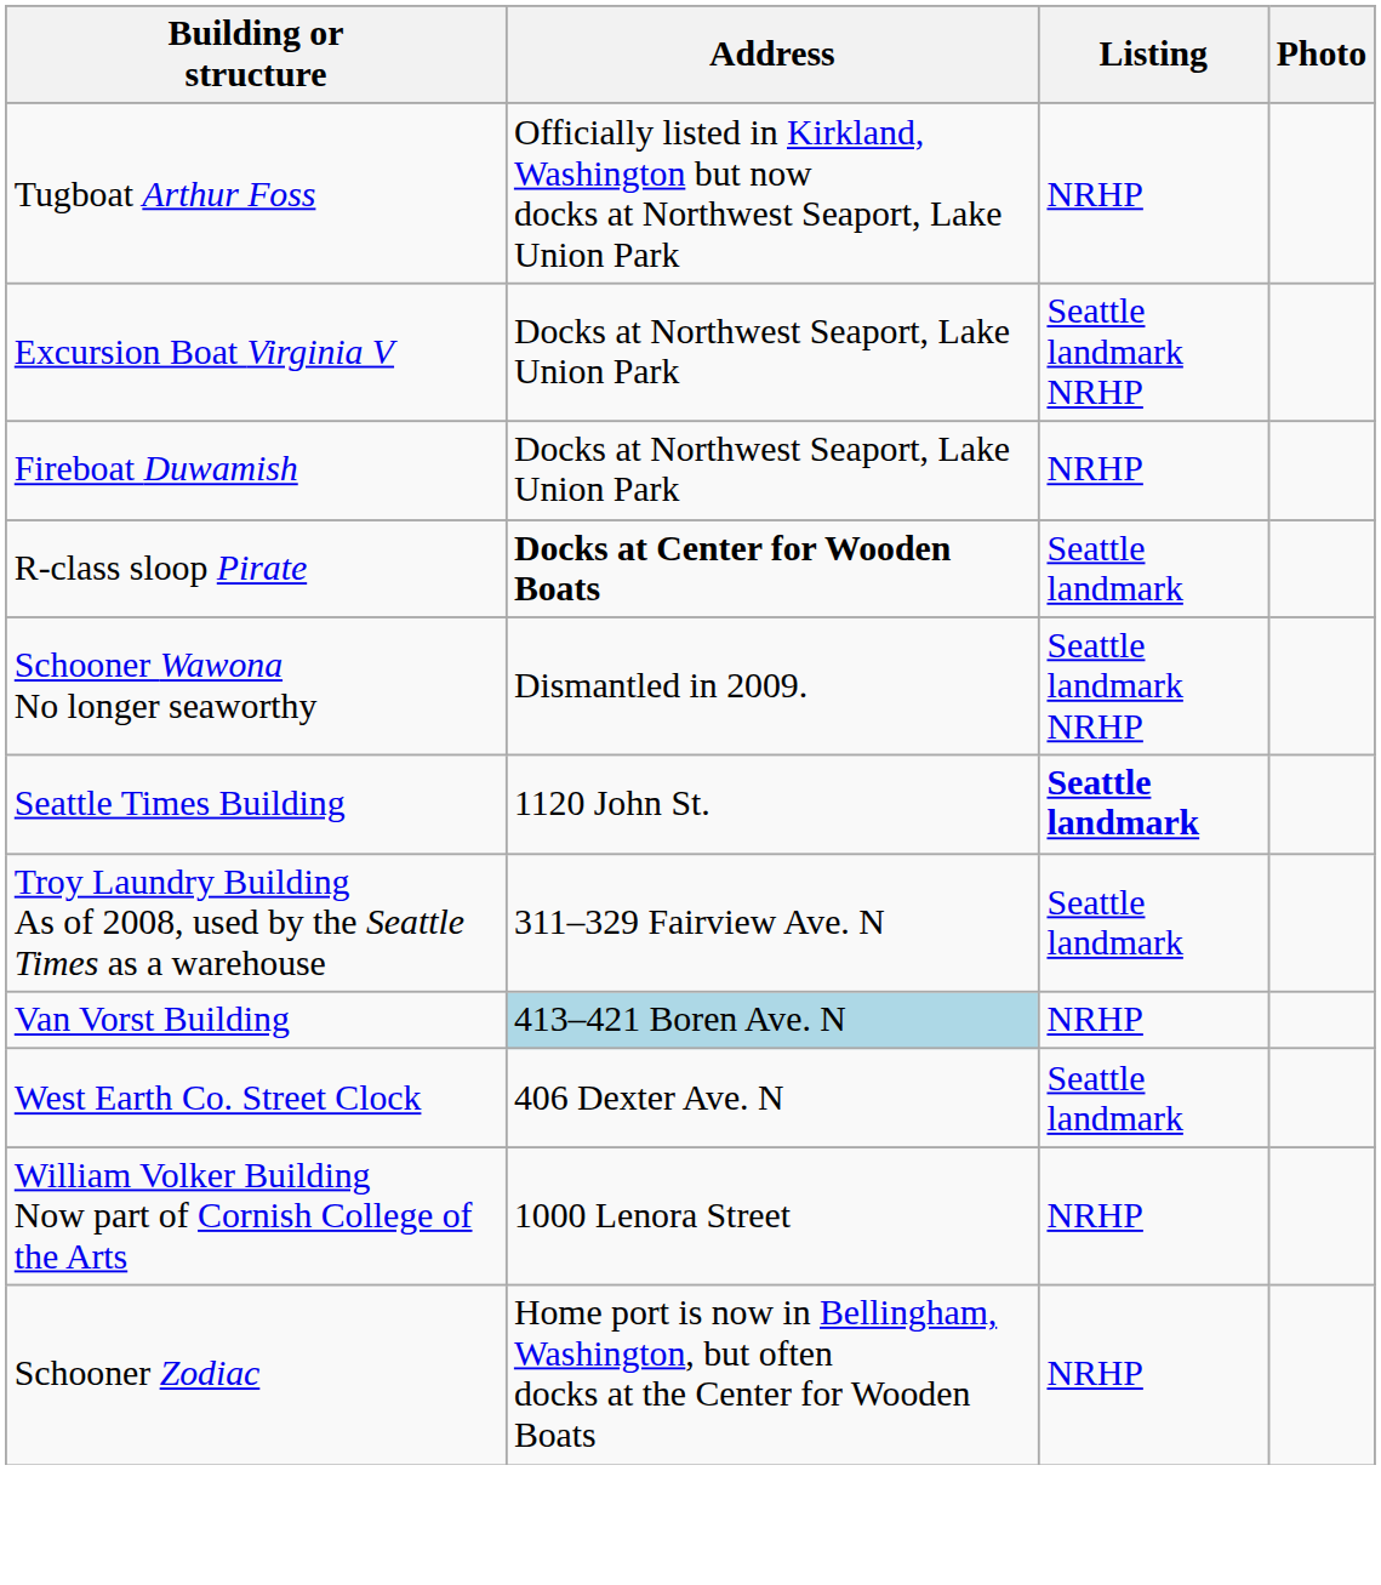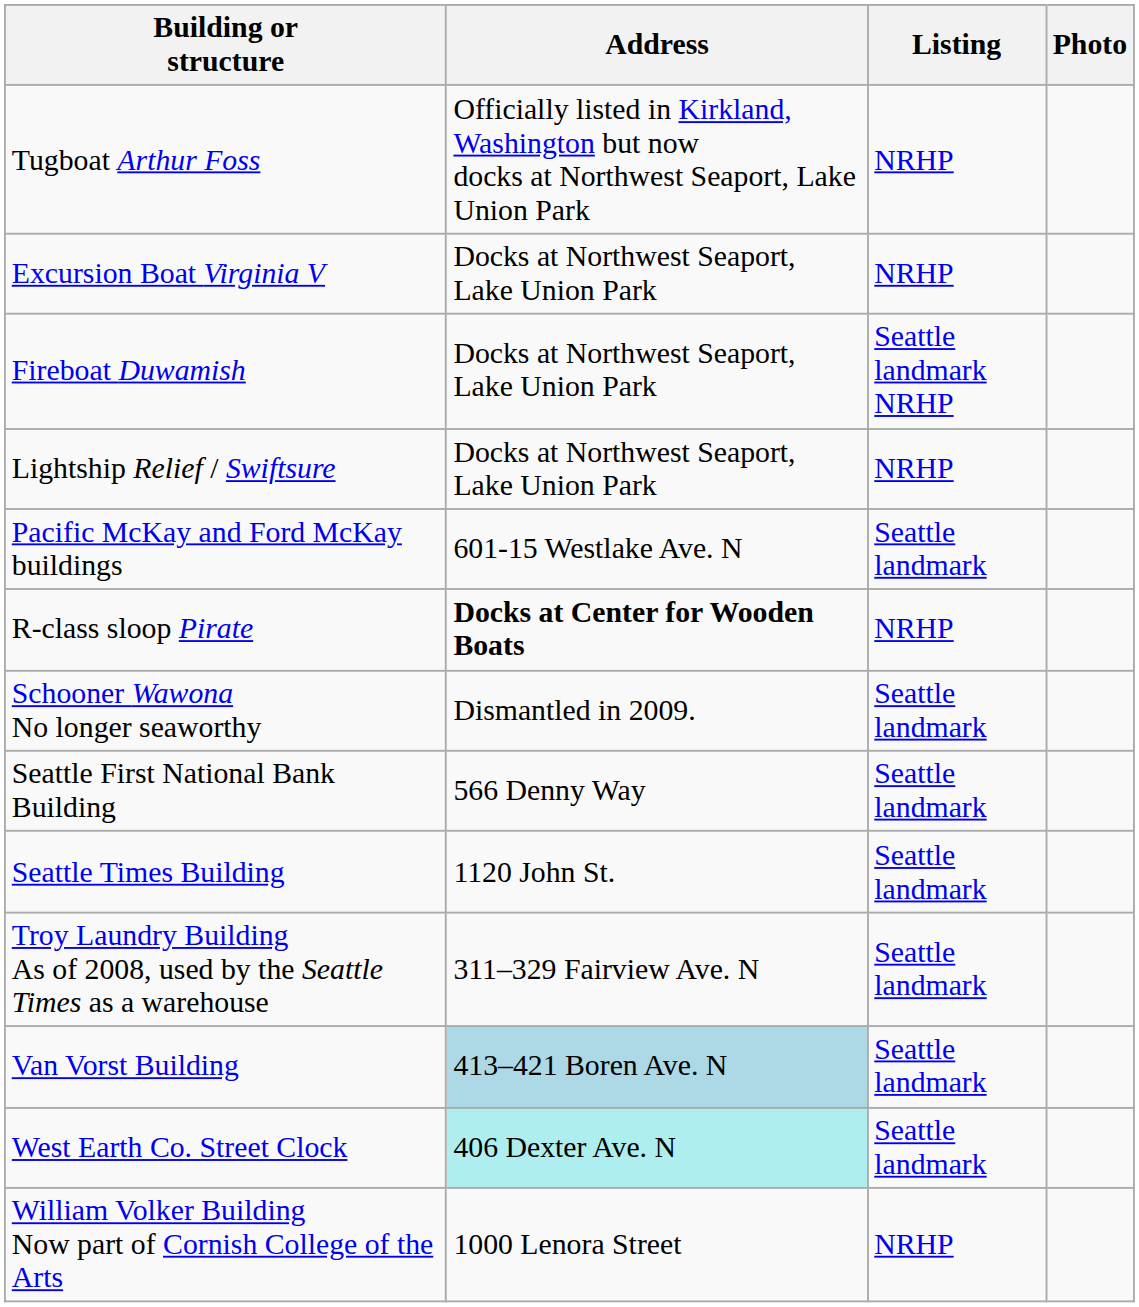 <table class="wikitable">
 <tr>
 <th>Building or<br>structure</th>
 <th>Address</th>
 <th>Listing</th>
 <th>Photo</th>
 </tr>
 <tr>
 <td>Tugboat <em><a href='#'>Arthur Foss</a></em></td>
 <td>Officially listed in <a href='#'>Kirkland, Washington</a> but now<br>docks at Northwest Seaport, Lake Union Park</td>
 <td><a href='#'>NRHP</a></td>
 <td></td>
 </tr>
 <tr>
 <td><a href='#'>Excursion Boat <em>Virginia V</em></a></td>
 <td>Docks at Northwest Seaport, Lake Union Park</td>
-<td><a href='#'>Seattle landmark</a><br><a href='#'>NRHP</a></td>
+<td><a href='#'>NRHP</a></td>
 <td></td>
 </tr>
 <tr>
 <td><a href='#'>Fireboat <em>Duwamish</em></a></td>
 <td>Docks at Northwest Seaport, Lake Union Park</td>
+<td><a href='#'>Seattle landmark</a><br><a href='#'>NRHP</a></td>
+<td></td>
+</tr>
+<tr>
+<td>Lightship <em>Relief</em> / <em><a href='#'>Swiftsure</a></em></td>
+<td>Docks at Northwest Seaport, Lake Union Park</td>
 <td><a href='#'>NRHP</a></td>
+<td></td>
+</tr>
+<tr>
+<td><a href='#'>Pacific McKay and Ford McKay</a> buildings</td>
+<td>601-15 Westlake Ave. N</td>
+<td><a href='#'>Seattle landmark</a></td>
 <td></td>
 </tr>
 <tr>
 <td>R-class sloop <a href='#'><em>Pirate</em></a></td>
 <td><strong>Docks at Center for Wooden Boats</strong></td>
-<td><a href='#'>Seattle landmark</a></td>
+<td><a href='#'>NRHP</a></td>
 <td></td>
 </tr>
 <tr>
 <td><a href='#'>Schooner <em>Wawona</em></a><br>No longer seaworthy</td>
 <td>Dismantled in 2009.</td>
-<td><a href='#'>Seattle landmark</a><br><a href='#'>NRHP</a></td>
+<td><a href='#'>Seattle landmark</a></td>
+<td></td>
+</tr>
+<tr>
+<td>Seattle First National Bank Building</td>
+<td>566 Denny Way</td>
+<td><a href='#'>Seattle landmark</a></td>
 <td></td>
 </tr>
 <tr>
 <td><a href='#'>Seattle Times Building</a></td>
 <td>1120 John St.</td>
-<td><strong><a href='#'>Seattle landmark</a></strong></td>
+<td><a href='#'>Seattle landmark</a></td>
 <td></td>
 </tr>
 <tr>
 <td><a href='#'>Troy Laundry Building</a><br>As of 2008, used by the <em>Seattle Times</em> as a warehouse</td>
 <td>311–329 Fairview Ave. N</td>
 <td><a href='#'>Seattle landmark</a></td>
 <td></td>
 </tr>
 <tr>
 <td><a href='#'>Van Vorst Building</a></td>
 <td style="background: lightblue;">413–421 Boren Ave. N</td>
-<td><a href='#'>NRHP</a></td>
+<td><a href='#'>Seattle landmark</a></td>
 <td></td>
 </tr>
 <tr>
 <td><a href='#'>West Earth Co. Street Clock</a></td>
-<td>406 Dexter Ave. N</td>
+<td style="background: paleturquoise;">406 Dexter Ave. N</td>
 <td><a href='#'>Seattle landmark</a></td>
 <td> </td>
 </tr>
 <tr>
 <td><a href='#'>William Volker Building</a><br>Now part of <a href='#'>Cornish College of the Arts</a></td>
 <td>1000 Lenora Street</td>
 <td><a href='#'>NRHP</a></td>
 <td></td>
 </tr>
-<tr>
-<td>Schooner <a href='#'><em>Zodiac</em></a></td>
-<td>Home port is now in <a href='#'>Bellingham, Washington</a>, but often<br>docks at the Center for Wooden Boats</td>
-<td><a href='#'>NRHP</a></td>
-<td></td>
-</tr>
 </table>
